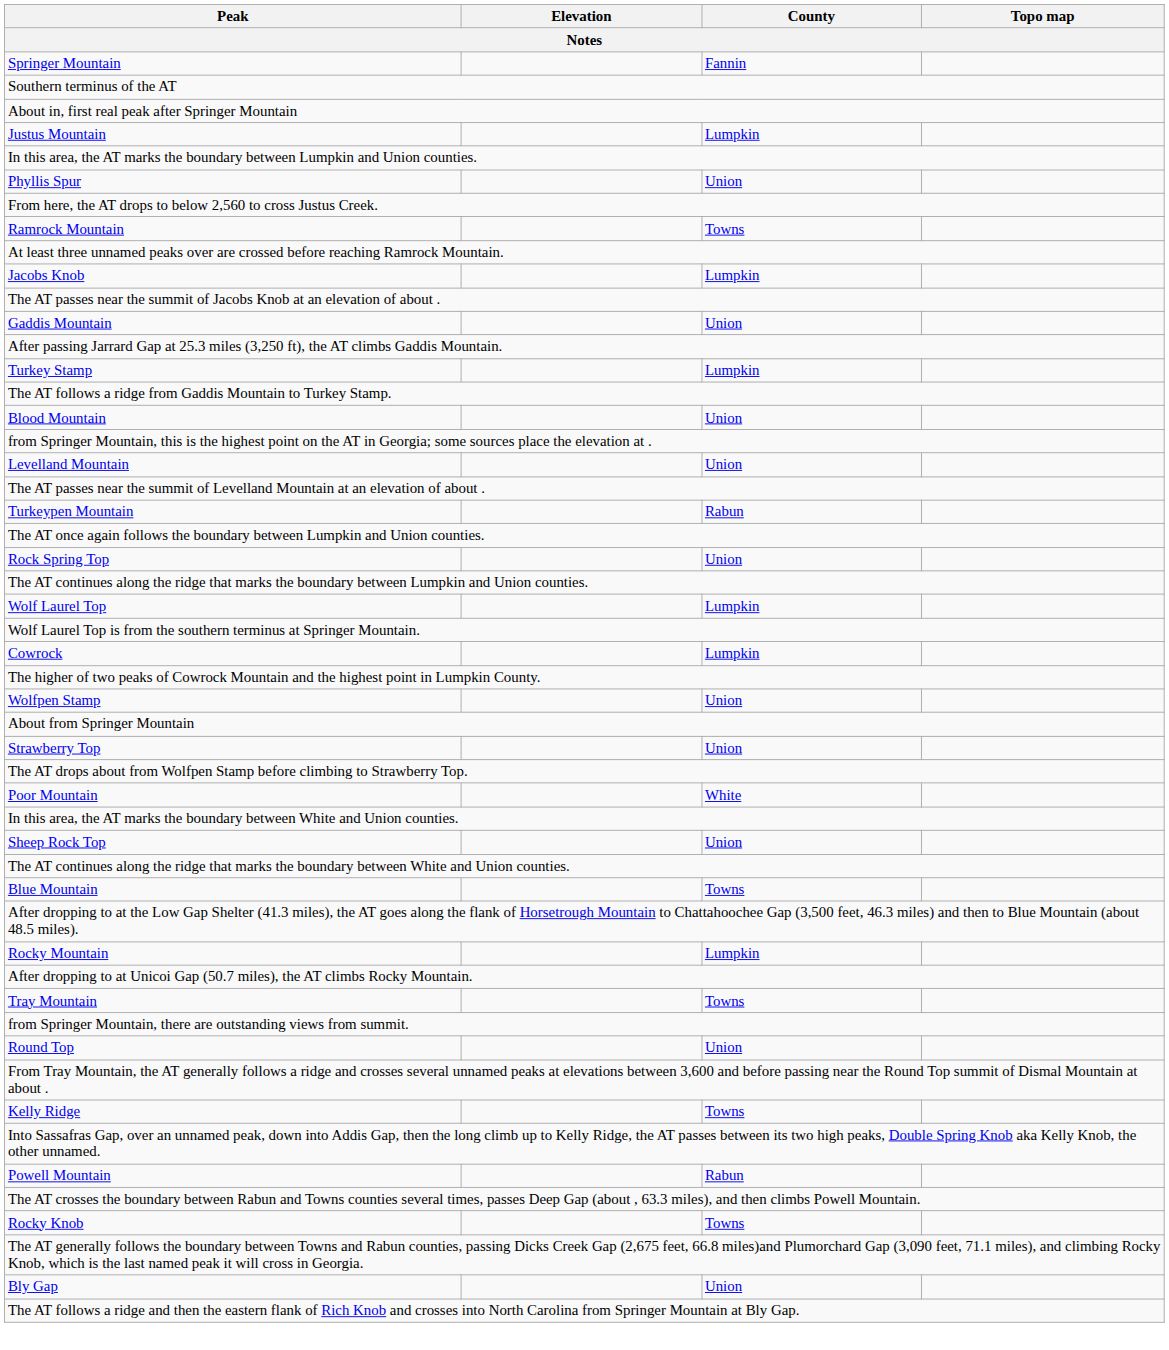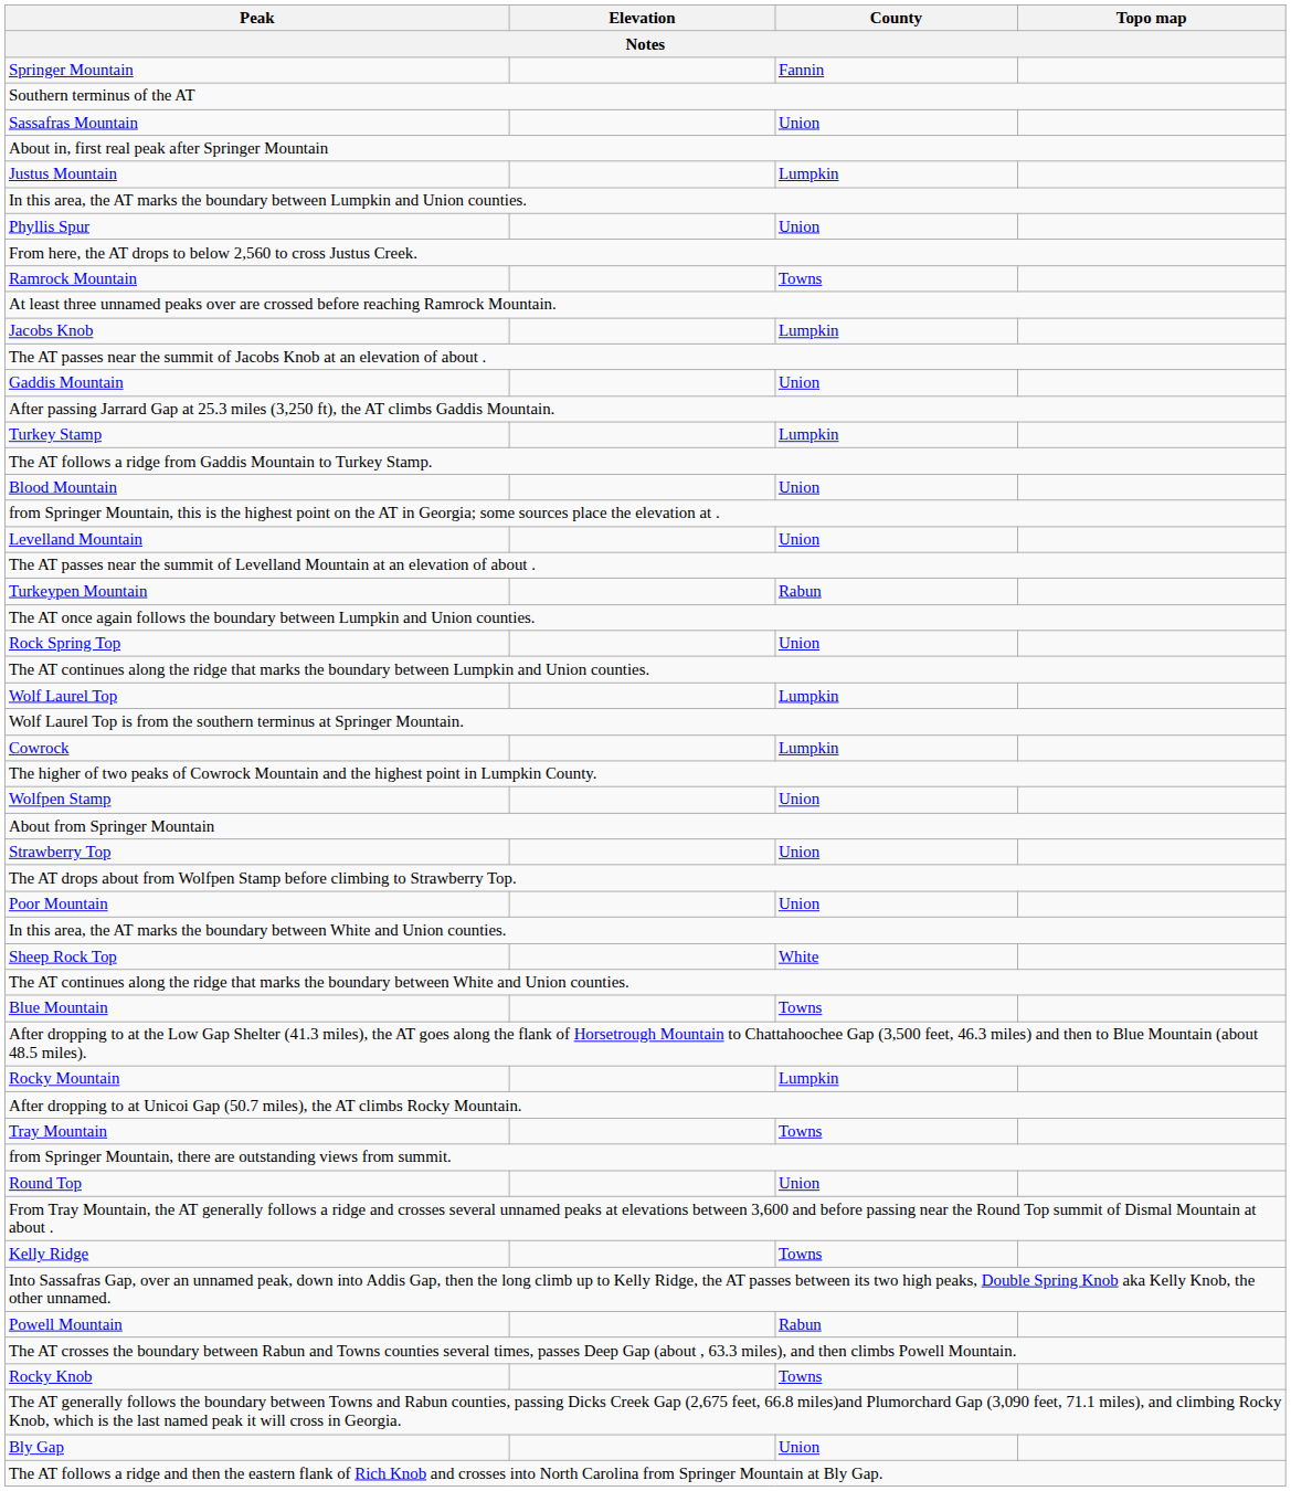 <table class=wikitable>
 <tr>
 <th>Peak</th>
 <th>Elevation</th>
 <th>County</th>
 <th>Topo map</th>
 </tr>
 <tr>
 <th colspan="4">Notes</th>
 </tr>
 <tr>
 <td><a href='#'>Springer Mountain</a></td>
 <td></td>
 <td><a href='#'>Fannin</a></td>
 <td></td>
 </tr>
 <tr>
 <td colspan="4">Southern terminus of the AT</td>
+</tr>
+<tr>
+<td><a href='#'>Sassafras Mountain</a></td>
+<td></td>
+<td><a href='#'>Union</a></td>
+<td></td>
 </tr>
 <tr>
 <td colspan="4">About  in, first real peak after Springer Mountain</td>
 </tr>
 <tr>
 <td><a href='#'>Justus Mountain</a></td>
 <td></td>
 <td><a href='#'>Lumpkin</a></td>
 <td></td>
 </tr>
 <tr>
 <td colspan="4">In this area, the AT marks the boundary between Lumpkin and Union counties.</td>
 </tr>
 <tr>
 <td><a href='#'>Phyllis Spur</a></td>
 <td></td>
 <td><a href='#'>Union</a></td>
 <td></td>
 </tr>
 <tr>
 <td colspan="4">From here, the AT drops to below 2,560 to cross Justus Creek.</td>
 </tr>
 <tr>
 <td><a href='#'>Ramrock Mountain</a></td>
 <td></td>
 <td><a href='#'>Towns</a></td>
 <td></td>
 </tr>
 <tr>
 <td colspan="4">At least three unnamed peaks over  are crossed before reaching Ramrock Mountain.</td>
 </tr>
 <tr>
 <td><a href='#'>Jacobs Knob</a></td>
 <td></td>
 <td><a href='#'>Lumpkin</a></td>
 <td></td>
 </tr>
 <tr>
 <td colspan="4">The AT passes near the summit of Jacobs Knob at an elevation of about .</td>
 </tr>
 <tr>
 <td><a href='#'>Gaddis Mountain</a></td>
 <td></td>
 <td><a href='#'>Union</a></td>
 <td></td>
 </tr>
 <tr>
 <td colspan="4">After passing Jarrard Gap at 25.3 miles (3,250 ft), the AT climbs Gaddis Mountain.</td>
 </tr>
 <tr>
 <td><a href='#'>Turkey Stamp</a></td>
 <td></td>
 <td><a href='#'>Lumpkin</a></td>
 <td></td>
 </tr>
 <tr>
 <td colspan="4">The AT follows a ridge from Gaddis Mountain to Turkey Stamp.</td>
 </tr>
 <tr>
 <td><a href='#'>Blood Mountain</a></td>
 <td></td>
 <td><a href='#'>Union</a></td>
 <td></td>
 </tr>
 <tr>
 <td colspan="4"> from Springer Mountain, this is the highest point on the AT in Georgia; some sources place the elevation at .</td>
 </tr>
 <tr>
 <td><a href='#'>Levelland Mountain</a></td>
 <td></td>
 <td><a href='#'>Union</a></td>
 <td></td>
 </tr>
 <tr>
 <td colspan="4">The AT passes near the summit of Levelland Mountain at an elevation of about .</td>
 </tr>
 <tr>
 <td><a href='#'>Turkeypen Mountain</a></td>
 <td></td>
 <td><a href='#'>Rabun</a></td>
 <td></td>
 </tr>
 <tr>
 <td colspan="4">The AT once again follows the boundary between Lumpkin and Union counties.</td>
 </tr>
 <tr>
 <td><a href='#'>Rock Spring Top</a></td>
 <td></td>
 <td><a href='#'>Union</a></td>
 <td></td>
 </tr>
 <tr>
 <td colspan="4">The AT continues along the ridge that marks the boundary between Lumpkin and Union counties.</td>
 </tr>
 <tr>
 <td><a href='#'>Wolf Laurel Top</a></td>
 <td></td>
 <td><a href='#'>Lumpkin</a></td>
 <td></td>
 </tr>
 <tr>
 <td colspan="4">Wolf Laurel Top is  from the southern terminus at Springer Mountain.</td>
 </tr>
 <tr>
 <td><a href='#'>Cowrock</a></td>
 <td></td>
 <td><a href='#'>Lumpkin</a></td>
 <td></td>
 </tr>
 <tr>
 <td colspan="4">The higher of two peaks of Cowrock Mountain and the highest point in Lumpkin County.</td>
 </tr>
 <tr>
 <td><a href='#'>Wolfpen Stamp</a></td>
 <td></td>
 <td><a href='#'>Union</a></td>
 <td></td>
 </tr>
 <tr>
 <td colspan="4">About  from Springer Mountain</td>
 </tr>
 <tr>
 <td><a href='#'>Strawberry Top</a></td>
 <td></td>
 <td><a href='#'>Union</a></td>
 <td></td>
 </tr>
 <tr>
 <td colspan="4">The AT drops about  from Wolfpen Stamp before climbing to Strawberry Top.</td>
 </tr>
 <tr>
 <td><a href='#'>Poor Mountain</a></td>
 <td></td>
-<td><a href='#'>White</a></td>
+<td><a href='#'>Union</a></td>
 <td></td>
 </tr>
 <tr>
 <td colspan="4">In this area, the AT marks the boundary between White and Union counties.</td>
 </tr>
 <tr>
 <td><a href='#'>Sheep Rock Top</a></td>
 <td></td>
-<td><a href='#'>Union</a></td>
+<td><a href='#'>White</a></td>
 <td></td>
 </tr>
 <tr>
 <td colspan="4">The AT continues along the ridge that marks the boundary between White and Union counties.</td>
 </tr>
 <tr>
 <td><a href='#'>Blue Mountain</a></td>
 <td></td>
 <td><a href='#'>Towns</a></td>
 <td></td>
 </tr>
 <tr>
 <td colspan="4">After dropping to  at the Low Gap Shelter (41.3 miles), the AT goes along the flank of <a href='#'>Horsetrough Mountain</a> to Chattahoochee Gap (3,500 feet, 46.3 miles) and then to Blue Mountain (about 48.5 miles).</td>
 </tr>
 <tr>
 <td><a href='#'>Rocky Mountain</a></td>
 <td></td>
 <td><a href='#'>Lumpkin</a></td>
 <td></td>
 </tr>
 <tr>
 <td colspan="4">After dropping to  at  Unicoi Gap (50.7 miles), the AT climbs Rocky Mountain.</td>
 </tr>
 <tr>
 <td><a href='#'>Tray Mountain</a></td>
 <td></td>
 <td><a href='#'>Towns</a></td>
 <td></td>
 </tr>
 <tr>
 <td colspan="4"> from Springer Mountain, there are outstanding views from summit.</td>
 </tr>
 <tr>
 <td><a href='#'>Round Top</a></td>
 <td></td>
 <td><a href='#'>Union</a></td>
 <td></td>
 </tr>
 <tr>
 <td colspan="4">From Tray Mountain, the AT generally follows a ridge and crosses several unnamed peaks at elevations between 3,600 and  before passing near the Round Top summit of Dismal Mountain at about .</td>
 </tr>
 <tr>
 <td><a href='#'>Kelly Ridge</a></td>
 <td></td>
 <td><a href='#'>Towns</a></td>
 </tr>
 <tr>
 <td colspan="4">Into Sassafras Gap, over an unnamed peak, down into Addis Gap, then the long climb up to Kelly Ridge, the AT passes between its two high peaks, <a href='#'>Double Spring Knob</a> aka Kelly Knob, the other unnamed.</td>
 </tr>
 <tr>
 <td><a href='#'>Powell Mountain</a></td>
 <td></td>
 <td><a href='#'>Rabun</a></td>
 <td></td>
 </tr>
 <tr>
 <td colspan="4">The AT crosses the boundary between Rabun and Towns counties several times, passes Deep Gap (about , 63.3 miles), and then climbs Powell Mountain.</td>
 </tr>
 <tr>
 <td><a href='#'>Rocky Knob</a></td>
 <td></td>
 <td><a href='#'>Towns</a></td>
 <td></td>
 </tr>
 <tr>
 <td colspan="4">The AT generally follows the boundary between Towns and Rabun counties, passing Dicks Creek Gap (2,675 feet, 66.8 miles)and Plumorchard Gap (3,090 feet, 71.1 miles), and climbing Rocky Knob, which is the last named peak it will cross in Georgia.</td>
 </tr>
 <tr>
 <td><a href='#'>Bly Gap</a></td>
 <td></td>
 <td><a href='#'>Union</a></td>
 <td></td>
 </tr>
 <tr>
 <td colspan="4">The AT follows a ridge and then the eastern flank of <a href='#'>Rich Knob</a> and crosses into North Carolina  from Springer Mountain at Bly Gap.</td>
 </tr>
 </table>
